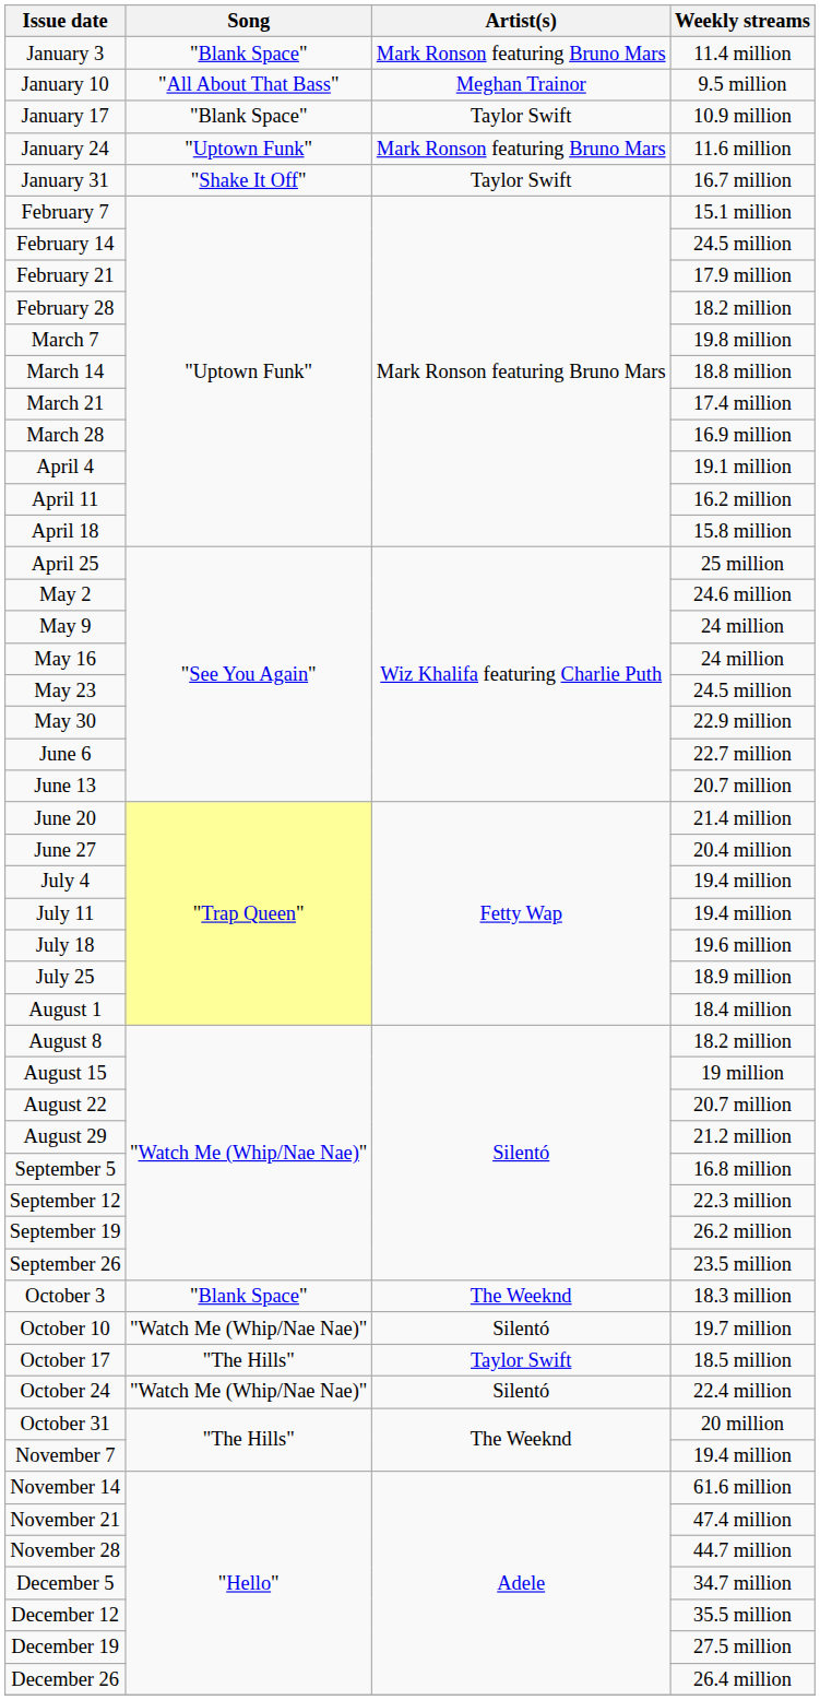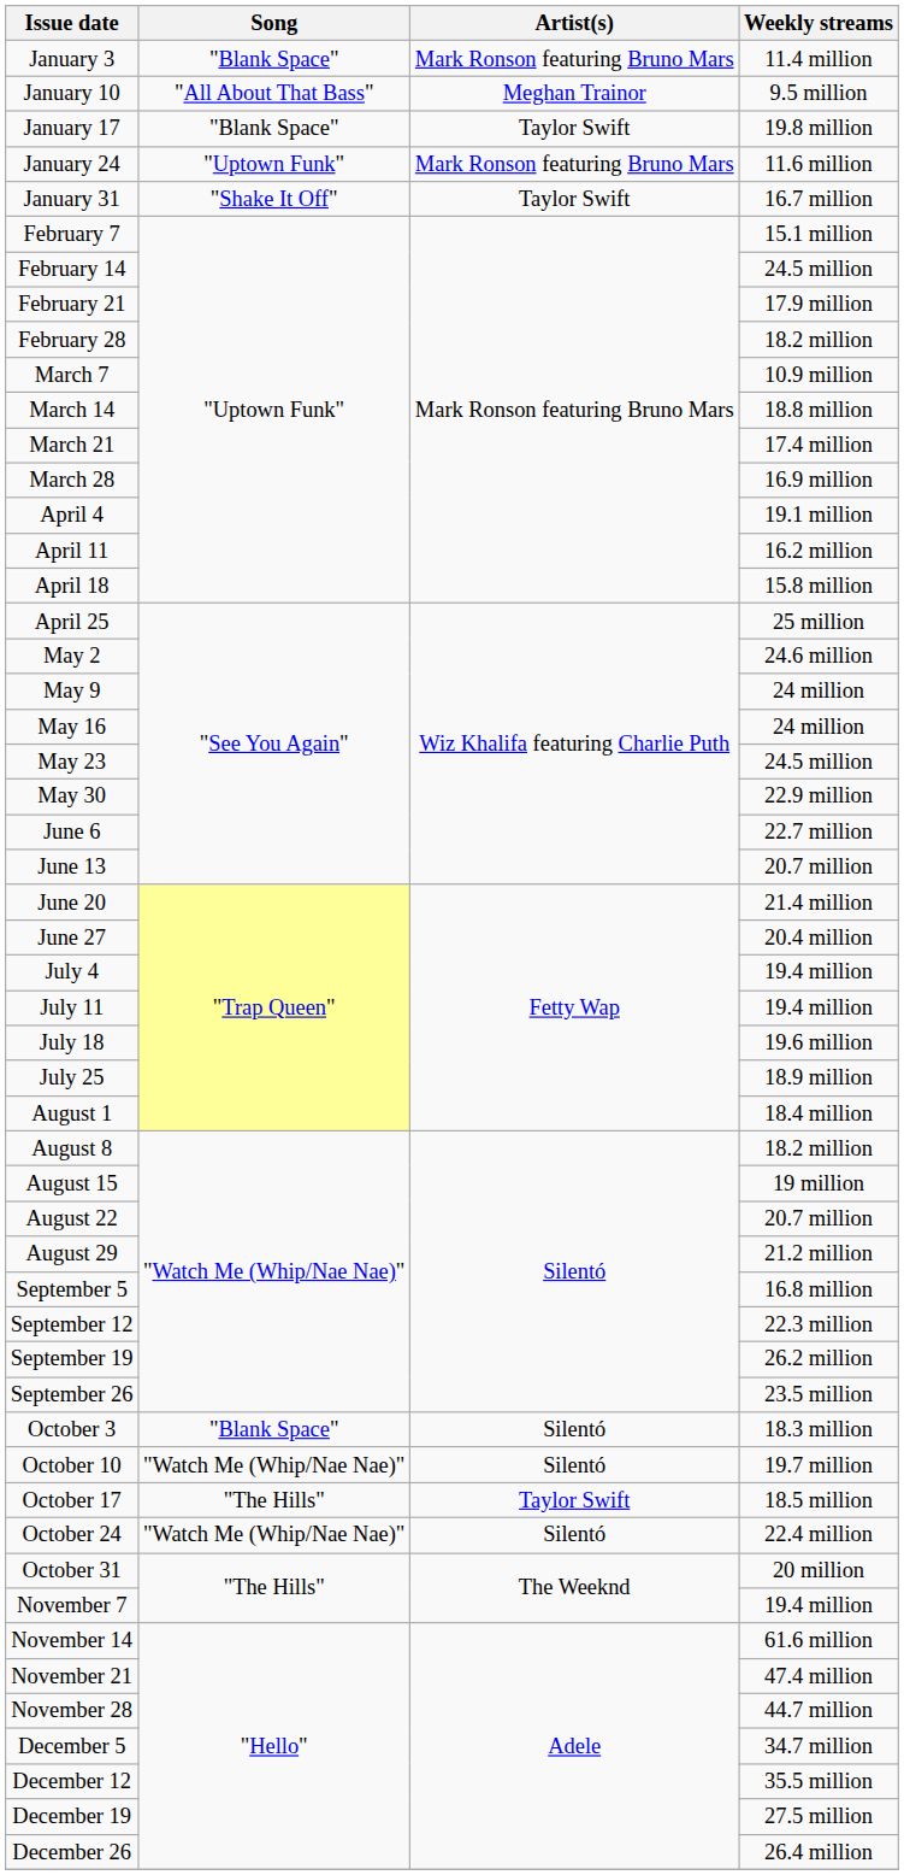 <table class="wikitable" style="text-align: center;">
 <tr>
 <th>Issue date</th>
 <th>Song</th>
 <th>Artist(s)</th>
 <th>Weekly streams</th>
 </tr>
 <tr>
 <td>January 3</td>
 <td>"<a href='#'>Blank Space</a>"</td>
 <td><a href='#'>Mark Ronson</a> featuring <a href='#'>Bruno Mars</a></td>
 <td>11.4 million</td>
 </tr>
 <tr>
 <td>January 10</td>
 <td>"<a href='#'>All About That Bass</a>"</td>
 <td><a href='#'>Meghan Trainor</a></td>
 <td>9.5 million</td>
 </tr>
 <tr>
 <td>January 17</td>
 <td>"Blank Space"</td>
 <td>Taylor Swift</td>
-<td>10.9 million</td>
+<td>19.8 million</td>
 </tr>
 <tr>
 <td>January 24</td>
 <td>"<a href='#'>Uptown Funk</a>"</td>
 <td><a href='#'>Mark Ronson</a> featuring <a href='#'>Bruno Mars</a></td>
 <td>11.6 million</td>
 </tr>
 <tr>
 <td>January 31</td>
 <td>"<a href='#'>Shake It Off</a>"</td>
 <td>Taylor Swift</td>
 <td>16.7 million</td>
 </tr>
 <tr>
 <td>February 7</td>
 <td rowspan="11">"Uptown Funk"</td>
 <td rowspan="11">Mark Ronson featuring Bruno Mars</td>
 <td>15.1 million</td>
 </tr>
 <tr>
 <td>February 14</td>
 <td>24.5 million</td>
 </tr>
 <tr>
 <td>February 21</td>
 <td>17.9 million</td>
 </tr>
 <tr>
 <td>February 28</td>
 <td>18.2 million</td>
 </tr>
 <tr>
 <td>March 7</td>
-<td>19.8 million</td>
+<td>10.9 million</td>
 </tr>
 <tr>
 <td>March 14</td>
 <td>18.8 million</td>
 </tr>
 <tr>
 <td>March 21</td>
 <td>17.4 million</td>
 </tr>
 <tr>
 <td>March 28</td>
 <td>16.9 million</td>
 </tr>
 <tr>
 <td>April 4</td>
 <td>19.1 million</td>
 </tr>
 <tr>
 <td>April 11</td>
 <td>16.2 million</td>
 </tr>
 <tr>
 <td>April 18</td>
 <td>15.8 million</td>
 </tr>
 <tr>
 <td>April 25</td>
 <td rowspan="8">"<a href='#'>See You Again</a>"</td>
 <td rowspan="8"><a href='#'>Wiz Khalifa</a> featuring <a href='#'>Charlie Puth</a></td>
 <td>25 million</td>
 </tr>
 <tr>
 <td>May 2</td>
 <td>24.6 million</td>
 </tr>
 <tr>
 <td>May 9</td>
 <td>24 million</td>
 </tr>
 <tr>
 <td>May 16</td>
 <td>24 million</td>
 </tr>
 <tr>
 <td>May 23</td>
 <td>24.5 million</td>
 </tr>
 <tr>
 <td>May 30</td>
 <td>22.9 million</td>
 </tr>
 <tr>
 <td>June 6</td>
 <td>22.7 million</td>
 </tr>
 <tr>
 <td>June 13</td>
 <td>20.7 million</td>
 </tr>
 <tr>
 <td>June 20</td>
 <td style="background:#ff9;" rowspan="7">"<a href='#'>Trap Queen</a>" </td>
 <td rowspan="7"><a href='#'>Fetty Wap</a></td>
 <td>21.4 million</td>
 </tr>
 <tr>
 <td>June 27</td>
 <td>20.4 million</td>
 </tr>
 <tr>
 <td>July 4</td>
 <td>19.4 million</td>
 </tr>
 <tr>
 <td>July 11</td>
 <td>19.4 million</td>
 </tr>
 <tr>
 <td>July 18</td>
 <td>19.6 million</td>
 </tr>
 <tr>
 <td>July 25</td>
 <td>18.9 million</td>
 </tr>
 <tr>
 <td>August 1</td>
 <td>18.4 million</td>
 </tr>
 <tr>
 <td>August 8</td>
 <td rowspan="8">"<a href='#'>Watch Me (Whip/Nae Nae)</a>"</td>
 <td rowspan="8"><a href='#'>Silentó</a></td>
 <td>18.2 million</td>
 </tr>
 <tr>
 <td>August 15</td>
 <td>19 million</td>
 </tr>
 <tr>
 <td>August 22</td>
 <td>20.7 million</td>
 </tr>
 <tr>
 <td>August 29</td>
 <td>21.2 million</td>
 </tr>
 <tr>
 <td>September 5</td>
 <td>16.8 million</td>
 </tr>
 <tr>
 <td>September 12</td>
 <td>22.3 million</td>
 </tr>
 <tr>
 <td>September 19</td>
 <td>26.2 million</td>
 </tr>
 <tr>
 <td>September 26</td>
 <td>23.5 million</td>
 </tr>
 <tr>
 <td>October 3</td>
 <td>"<a href='#'>Blank Space</a>"</td>
-<td rowspan="1"><a href='#'>The Weeknd</a></td>
+<td rowspan="1">Silentó</td>
 <td>18.3 million</td>
 </tr>
 <tr>
 <td>October 10</td>
 <td rowspan="1">"Watch Me (Whip/Nae Nae)"</td>
 <td rowspan="1">Silentó</td>
 <td>19.7 million</td>
 </tr>
 <tr>
 <td>October 17</td>
 <td rowspan="1">"The Hills"</td>
 <td><a href='#'>Taylor Swift</a></td>
 <td>18.5 million</td>
 </tr>
 <tr>
 <td>October 24</td>
 <td rowspan="1">"Watch Me (Whip/Nae Nae)"</td>
 <td rowspan="1">Silentó</td>
 <td>22.4 million</td>
 </tr>
 <tr>
 <td>October 31</td>
 <td rowspan="2">"The Hills"</td>
 <td rowspan="2">The Weeknd</td>
 <td>20 million</td>
 </tr>
 <tr>
 <td>November 7</td>
 <td>19.4 million</td>
 </tr>
 <tr>
 <td>November 14</td>
 <td rowspan="7">"<a href='#'>Hello</a>"</td>
 <td rowspan="7"><a href='#'>Adele</a></td>
 <td>61.6 million</td>
 </tr>
 <tr>
 <td>November 21</td>
 <td>47.4 million</td>
 </tr>
 <tr>
 <td>November 28</td>
 <td>44.7 million</td>
 </tr>
 <tr>
 <td>December 5</td>
 <td>34.7 million</td>
 </tr>
 <tr>
 <td>December 12</td>
 <td>35.5 million</td>
 </tr>
 <tr>
 <td>December 19</td>
 <td>27.5 million</td>
 </tr>
 <tr>
 <td>December 26</td>
 <td>26.4 million</td>
 </tr>
 <tr>
 </tr>
 </table>
